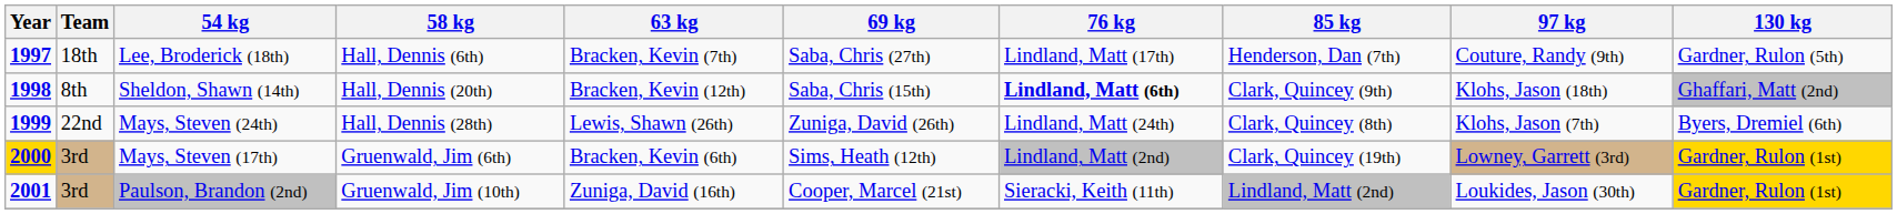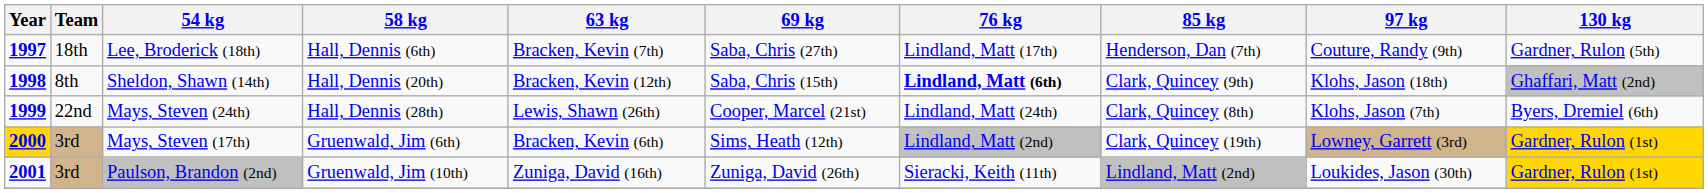 <table class="wikitable sortable" style="font-size: 85%">
 <tr>
 <th>Year</th>
 <th>Team</th>
 <th width=200><a href='#'>54 kg</a></th>
 <th width=200><a href='#'>58 kg</a></th>
 <th width=200><a href='#'>63 kg</a></th>
 <th width=200><a href='#'>69 kg</a></th>
 <th width=200><a href='#'>76 kg</a></th>
 <th width=200><a href='#'>85 kg</a></th>
 <th width=200><a href='#'>97 kg</a></th>
 <th width=200><a href='#'>130 kg</a></th>
 </tr>
 <tr>
 <td><strong><a href='#'>1997</a></strong></td>
 <td>18th</td>
 <td><a href='#'>Lee, Broderick</a> <small>(18th)</small></td>
 <td><a href='#'>Hall, Dennis</a> <small>(6th)</small></td>
 <td><a href='#'>Bracken, Kevin</a> <small>(7th)</small></td>
 <td><a href='#'>Saba, Chris</a> <small>(27th)</small></td>
 <td><a href='#'>Lindland, Matt</a> <small>(17th)</small></td>
 <td><a href='#'>Henderson, Dan</a> <small>(7th)</small></td>
 <td><a href='#'>Couture, Randy</a>  <small>(9th)</small></td>
 <td><a href='#'>Gardner, Rulon</a> <small>(5th)</small></td>
 </tr>
 <tr>
 <td><strong><a href='#'>1998</a></strong></td>
 <td>8th</td>
 <td><a href='#'>Sheldon, Shawn</a> <small>(14th)</small></td>
 <td><a href='#'>Hall, Dennis</a> <small>(20th)</small></td>
 <td><a href='#'>Bracken, Kevin</a> <small>(12th)</small></td>
 <td><a href='#'>Saba, Chris</a> <small>(15th)</small></td>
 <td><strong><a href='#'>Lindland, Matt</a> <small>(6th)</small></strong></td>
 <td><a href='#'>Clark, Quincey</a> <small>(9th)</small></td>
 <td><a href='#'>Klohs, Jason</a>  <small>(18th)</small></td>
 <td bgcolor="silver"><a href='#'>Ghaffari, Matt</a> <small>(2nd)</small></td>
 </tr>
 <tr>
 <td><strong><a href='#'>1999</a></strong></td>
 <td>22nd</td>
 <td><a href='#'>Mays, Steven</a> <small>(24th)</small></td>
 <td><a href='#'>Hall, Dennis</a> <small>(28th)</small></td>
 <td><a href='#'>Lewis, Shawn</a> <small>(26th)</small></td>
-<td><a href='#'>Zuniga, David</a> <small>(26th)</small></td>
+<td><a href='#'>Cooper, Marcel</a> <small>(21st)</small></td>
 <td><a href='#'>Lindland, Matt</a> <small>(24th)</small></td>
 <td><a href='#'>Clark, Quincey</a> <small>(8th)</small></td>
 <td><a href='#'>Klohs, Jason</a>  <small>(7th)</small></td>
 <td><a href='#'>Byers, Dremiel</a> <small>(6th)</small></td>
 </tr>
 <tr>
 <td bgcolor="GOLD"><strong><a href='#'>2000</a></strong></td>
 <td bgcolor="TAN">3rd</td>
 <td><a href='#'>Mays, Steven</a> <small>(17th)</small></td>
 <td><a href='#'>Gruenwald, Jim</a> <small>(6th)</small></td>
 <td><a href='#'>Bracken, Kevin</a> <small>(6th)</small></td>
 <td><a href='#'>Sims, Heath</a> <small>(12th)</small></td>
 <td bgcolor="silver"><a href='#'>Lindland, Matt</a> <small>(2nd)</small></td>
 <td><a href='#'>Clark, Quincey</a> <small>(19th)</small></td>
 <td bgcolor="TAN"><a href='#'>Lowney, Garrett</a> <small>(3rd)</small></td>
 <td bgcolor="gold"><a href='#'>Gardner, Rulon</a> <small>(1st)</small></td>
 </tr>
 <tr>
 <td><strong><a href='#'>2001</a></strong></td>
 <td bgcolor="TAN">3rd</td>
 <td bgcolor="SILVER"><a href='#'>Paulson, Brandon</a> <small>(2nd)</small></td>
 <td><a href='#'>Gruenwald, Jim</a> <small>(10th)</small></td>
 <td><a href='#'>Zuniga, David</a> <small>(16th)</small></td>
-<td><a href='#'>Cooper, Marcel</a> <small>(21st)</small></td>
+<td><a href='#'>Zuniga, David</a> <small>(26th)</small></td>
 <td><a href='#'>Sieracki, Keith</a> <small>(11th)</small></td>
 <td bgcolor="silver"><a href='#'>Lindland, Matt</a> <small>(2nd)</small></td>
 <td><a href='#'>Loukides, Jason</a> <small>(30th)</small></td>
 <td bgcolor="GOLD"><a href='#'>Gardner, Rulon</a> <small>(1st)</small></td>
 </tr>
 <tr>
 </tr>
 </table>
